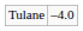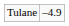 <table class="wikitable" style="border: none;">
 <tr align="center">
 </tr>
 <tr align="center">
 <td>Tulane</td>
-<td>–4.0</td>
+<td>–4.9</td>
 </tr>
 </table>
